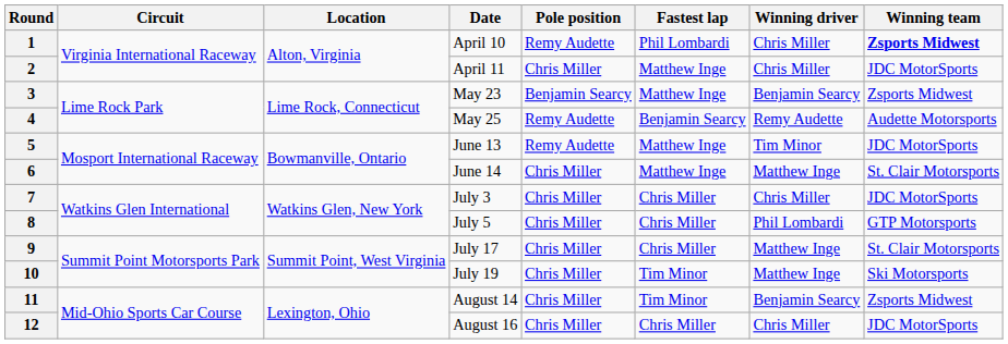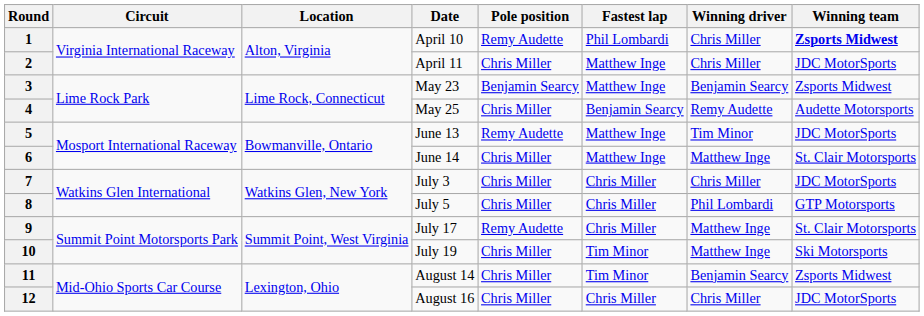 <table class="wikitable" border="1" style="font-size: 85%;">
 <tr>
 <th>Round</th>
 <th>Circuit</th>
 <th>Location</th>
 <th>Date</th>
 <th>Pole position</th>
 <th>Fastest lap</th>
 <th>Winning driver</th>
 <th>Winning team</th>
 </tr>
 <tr>
 <th>1</th>
 <td rowspan=2><a href='#'>Virginia International Raceway</a></td>
 <td rowspan=2> <a href='#'>Alton, Virginia</a></td>
 <td>April 10</td>
 <td> <a href='#'>Remy Audette</a></td>
 <td> <a href='#'>Phil Lombardi</a></td>
 <td> <a href='#'>Chris Miller</a></td>
 <td><strong> <a href='#'>Zsports Midwest</a></strong></td>
 </tr>
 <tr>
 <th>2</th>
 <td>April 11</td>
 <td> <a href='#'>Chris Miller</a></td>
 <td> <a href='#'>Matthew Inge</a></td>
 <td> <a href='#'>Chris Miller</a></td>
 <td> <a href='#'>JDC MotorSports</a></td>
 </tr>
 <tr>
 <th>3</th>
 <td rowspan=2><a href='#'>Lime Rock Park</a></td>
 <td rowspan=2> <a href='#'>Lime Rock, Connecticut</a></td>
 <td>May 23</td>
 <td> <a href='#'>Benjamin Searcy</a></td>
 <td> <a href='#'>Matthew Inge</a></td>
 <td> <a href='#'>Benjamin Searcy</a></td>
 <td> <a href='#'>Zsports Midwest</a></td>
 </tr>
 <tr>
 <th>4</th>
 <td>May 25</td>
-<td> <a href='#'>Remy Audette</a></td>
+<td> <a href='#'>Chris Miller</a></td>
 <td> <a href='#'>Benjamin Searcy</a></td>
 <td> <a href='#'>Remy Audette</a></td>
 <td> <a href='#'>Audette Motorsports</a></td>
 </tr>
 <tr>
 <th>5</th>
 <td rowspan=2><a href='#'>Mosport International Raceway</a></td>
 <td rowspan=2> <a href='#'>Bowmanville, Ontario</a></td>
 <td>June 13</td>
 <td> <a href='#'>Remy Audette</a></td>
 <td> <a href='#'>Matthew Inge</a></td>
 <td> <a href='#'>Tim Minor</a></td>
 <td> <a href='#'>JDC MotorSports</a></td>
 </tr>
 <tr>
 <th>6</th>
 <td>June 14</td>
 <td> <a href='#'>Chris Miller</a></td>
 <td> <a href='#'>Matthew Inge</a></td>
 <td> <a href='#'>Matthew Inge</a></td>
 <td> <a href='#'>St. Clair Motorsports</a></td>
 </tr>
 <tr>
 <th>7</th>
 <td rowspan=2><a href='#'>Watkins Glen International</a></td>
 <td rowspan=2> <a href='#'>Watkins Glen, New York</a></td>
 <td>July 3</td>
 <td> <a href='#'>Chris Miller</a></td>
 <td> <a href='#'>Chris Miller</a></td>
 <td> <a href='#'>Chris Miller</a></td>
 <td> <a href='#'>JDC MotorSports</a></td>
 </tr>
 <tr>
 <th>8</th>
 <td>July 5</td>
 <td> <a href='#'>Chris Miller</a></td>
 <td> <a href='#'>Chris Miller</a></td>
 <td> <a href='#'>Phil Lombardi</a></td>
 <td> <a href='#'>GTP Motorsports</a></td>
 </tr>
 <tr>
 <th>9</th>
 <td rowspan=2><a href='#'>Summit Point Motorsports Park</a></td>
 <td rowspan=2> <a href='#'>Summit Point, West Virginia</a></td>
 <td>July 17</td>
-<td> <a href='#'>Chris Miller</a></td>
+<td> <a href='#'>Remy Audette</a></td>
 <td> <a href='#'>Chris Miller</a></td>
 <td> <a href='#'>Matthew Inge</a></td>
 <td> <a href='#'>St. Clair Motorsports</a></td>
 </tr>
 <tr>
 <th>10</th>
 <td>July 19</td>
 <td> <a href='#'>Chris Miller</a></td>
 <td> <a href='#'>Tim Minor</a></td>
 <td> <a href='#'>Matthew Inge</a></td>
 <td> <a href='#'>Ski Motorsports</a></td>
 </tr>
 <tr>
 <th>11</th>
 <td rowspan=2><a href='#'>Mid-Ohio Sports Car Course</a></td>
 <td rowspan=2> <a href='#'>Lexington, Ohio</a></td>
 <td>August 14</td>
 <td> <a href='#'>Chris Miller</a></td>
 <td> <a href='#'>Tim Minor</a></td>
 <td> <a href='#'>Benjamin Searcy</a></td>
 <td> <a href='#'>Zsports Midwest</a></td>
 </tr>
 <tr>
 <th>12</th>
 <td>August 16</td>
 <td> <a href='#'>Chris Miller</a></td>
 <td> <a href='#'>Chris Miller</a></td>
 <td> <a href='#'>Chris Miller</a></td>
 <td> <a href='#'>JDC MotorSports</a></td>
 </tr>
 </table>
